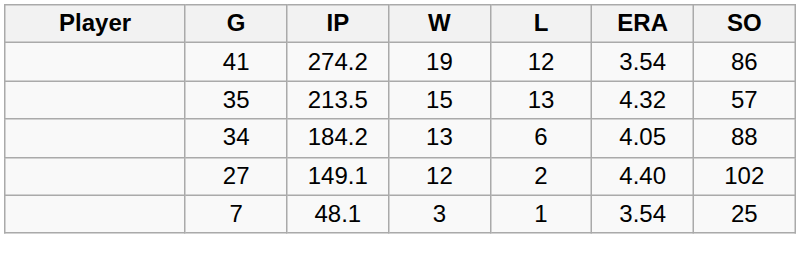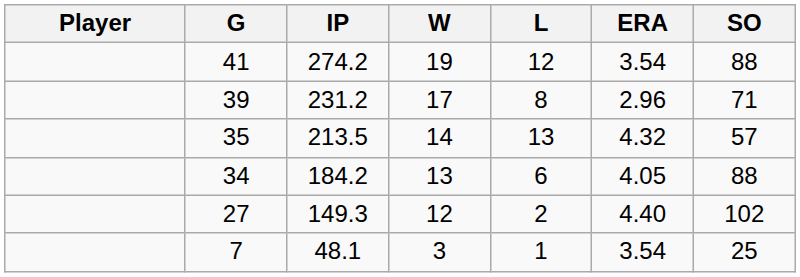 <table class="wikitable sortable">
 <tr>
 <th bgcolor="#DDDDFF" width="16%">Player</th>
 <th bgcolor="#DDDDFF" width="9%">G</th>
 <th bgcolor="#DDDDFF" width="9%">IP</th>
 <th bgcolor="#DDDDFF" width="9%">W</th>
 <th bgcolor="#DDDDFF" width="9%">L</th>
 <th bgcolor="#DDDDFF" width="9%">ERA</th>
 <th bgcolor="#DDDDFF" width="9%">SO</th>
 </tr>
 <tr align="center">
 <td></td>
 <td>41</td>
 <td>274.2</td>
 <td>19</td>
 <td>12</td>
 <td>3.54</td>
-<td>86</td>
+<td>88</td>
+</tr>
+<tr align="center">
+<td></td>
+<td>39</td>
+<td>231.2</td>
+<td>17</td>
+<td>8</td>
+<td>2.96</td>
+<td>71</td>
 </tr>
 <tr align="center">
 <td></td>
 <td>35</td>
 <td>213.5</td>
-<td>15</td>
+<td>14</td>
 <td>13</td>
 <td>4.32</td>
 <td>57</td>
 </tr>
 <tr align="center">
 <td></td>
 <td>34</td>
 <td>184.2</td>
 <td>13</td>
 <td>6</td>
 <td>4.05</td>
 <td>88</td>
 </tr>
 <tr align="center">
 <td></td>
 <td>27</td>
-<td>149.1</td>
+<td>149.3</td>
 <td>12</td>
 <td>2</td>
 <td>4.40</td>
 <td>102</td>
 </tr>
 <tr align="center">
 <td></td>
 <td>7</td>
 <td>48.1</td>
 <td>3</td>
 <td>1</td>
 <td>3.54</td>
 <td>25</td>
 </tr>
 </table>
